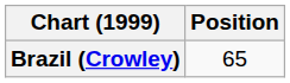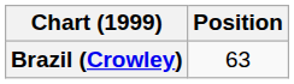 <table class="wikitable plainrowheaders" style="text-align:center">
 <tr>
 <th scope="col">Chart (1999)</th>
 <th scope="col">Position</th>
 </tr>
 <tr>
 <th scope="row">Brazil (<a href='#'>Crowley</a>)</th>
-<td>65</td>
+<td>63</td>
 </tr>
 </table>
